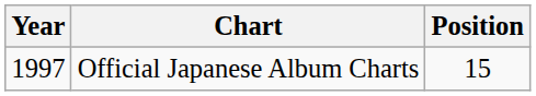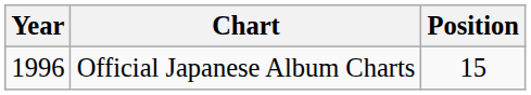 <table class="wikitable">
 <tr>
 <th>Year</th>
 <th>Chart</th>
 <th>Position</th>
 </tr>
 <tr>
-<td>1997</td>
+<td>1996</td>
 <td>Official Japanese Album Charts</td>
 <td align="center">15</td>
 </tr>
 </table>
